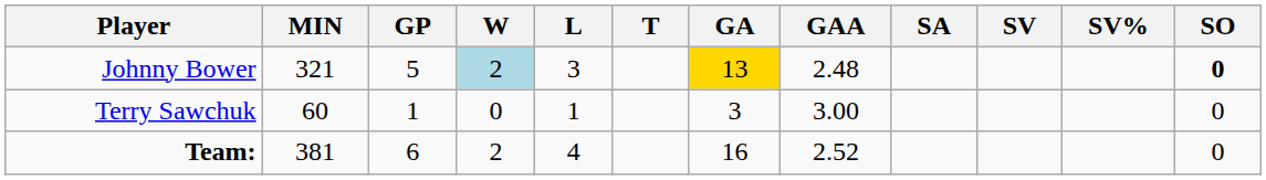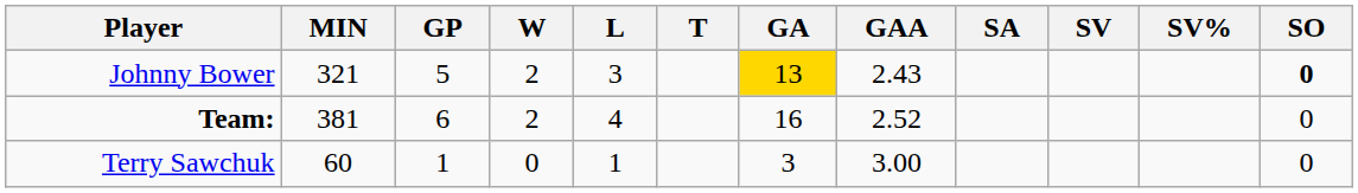 <table class="wikitable sortable" width="60%">
 <tr>
 <th bgcolor="#DDDDFF" width="10%">Player</th>
 <th width="3%" bgcolor="#DDDDFF">MIN</th>
 <th width="3%" bgcolor="#DDDDFF">GP</th>
 <th width="3%" bgcolor="#DDDDFF">W</th>
 <th width="3%" bgcolor="#DDDDFF">L</th>
 <th width="3%" bgcolor="#DDDDFF">T</th>
 <th width="3%" bgcolor="#DDDDFF">GA</th>
 <th width="3%" bgcolor="#DDDDFF">GAA</th>
 <th width="3%" bgcolor="#DDDDFF">SA</th>
 <th width="3%" bgcolor="#DDDDFF">SV</th>
 <th width="3%" bgcolor="#DDDDFF">SV%</th>
 <th width="3%" bgcolor="#DDDDFF">SO</th>
 </tr>
 <tr align="center">
 <td align="right"><a href='#'>Johnny Bower</a></td>
 <td>321</td>
 <td>5</td>
-<td style="background: lightblue;">2</td>
+<td>2</td>
 <td>3</td>
 <td></td>
 <td style="background: gold;">13</td>
-<td>2.48</td>
+<td>2.43</td>
 <td></td>
 <td></td>
 <td></td>
 <td><strong>0</strong></td>
+</tr>
+<tr align="center">
+<td align="right"><strong>Team:</strong></td>
+<td>381</td>
+<td>6</td>
+<td>2</td>
+<td>4</td>
+<td></td>
+<td>16</td>
+<td>2.52</td>
+<td></td>
+<td></td>
+<td></td>
+<td>0</td>
 </tr>
 <tr align="center">
 <td align="right"><a href='#'>Terry Sawchuk</a></td>
 <td>60</td>
 <td>1</td>
 <td>0</td>
 <td>1</td>
 <td></td>
 <td>3</td>
 <td>3.00</td>
 <td></td>
 <td></td>
 <td></td>
 <td>0</td>
 </tr>
-<tr align="center">
-<td align="right"><strong>Team:</strong></td>
-<td>381</td>
-<td>6</td>
-<td>2</td>
-<td>4</td>
-<td></td>
-<td>16</td>
-<td>2.52</td>
-<td></td>
-<td></td>
-<td></td>
-<td>0</td>
-</tr>
 </table>
